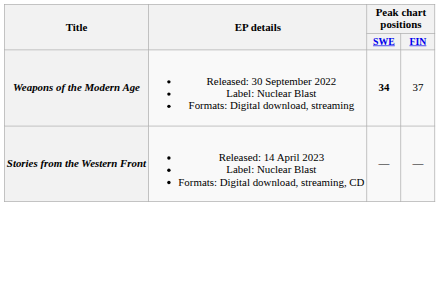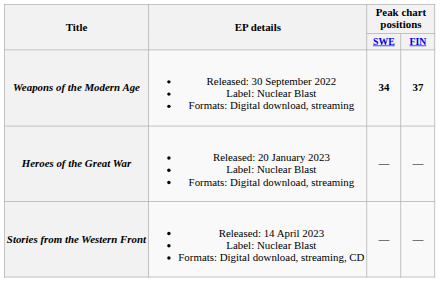 <table class="wikitable plainrowheaders" style="text-align:center;">
 <tr>
 <th scope="col" rowspan="2">Title</th>
 <th scope="col" rowspan="2">EP details</th>
 <th scope="col" colspan="2">Peak chart positions</th>
 </tr>
 <tr>
 <th scope="col" style="width:3em;font-size:90%;"><a href='#'>SWE</a><br></th>
 <th scope="col" style="width:3em;font-size:90%;"><a href='#'>FIN</a><br></th>
 </tr>
 <tr>
 <th scope="row"><em>Weapons of the Modern Age</em></th>
 <td><br><ul><li>Released: 30 September 2022</li><li>Label: Nuclear Blast</li><li>Formats: Digital download, streaming</li></ul></td>
 <td><strong>34<br></strong></td>
-<td>37<br></td>
+<td><strong>37<br></strong></td>
+</tr>
+<tr>
+<th scope="row"><em>Heroes of the Great War</em></th>
+<td><br><ul><li>Released: 20 January 2023</li><li>Label: Nuclear Blast</li><li>Formats: Digital download, streaming</li></ul></td>
+<td>—</td>
+<td>—</td>
 </tr>
 <tr>
 <th scope="row"><em>Stories from the Western Front</em></th>
 <td><br><ul><li>Released: 14 April 2023</li><li>Label: Nuclear Blast</li><li>Formats: Digital download, streaming, CD</li></ul></td>
 <td>—</td>
 <td>—</td>
 </tr>
 </table>
